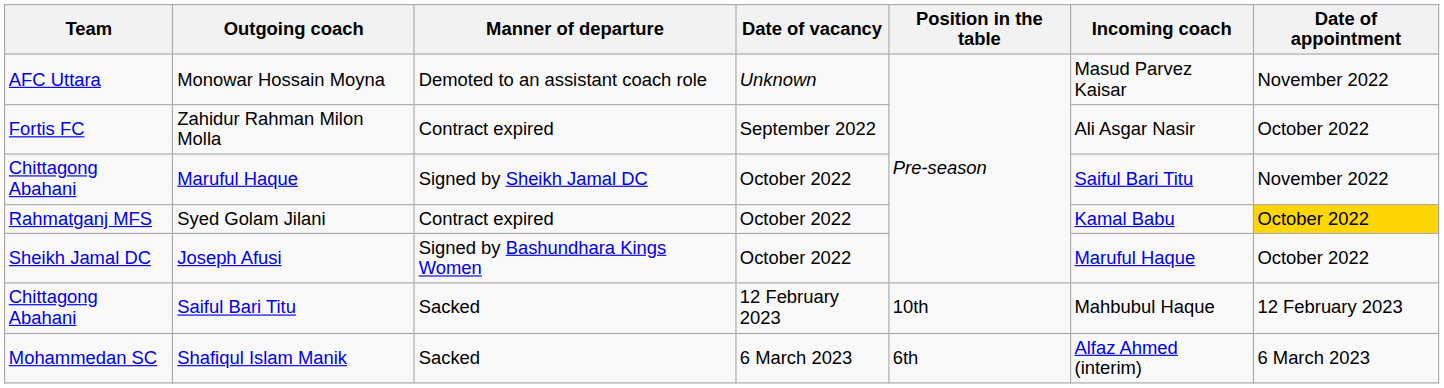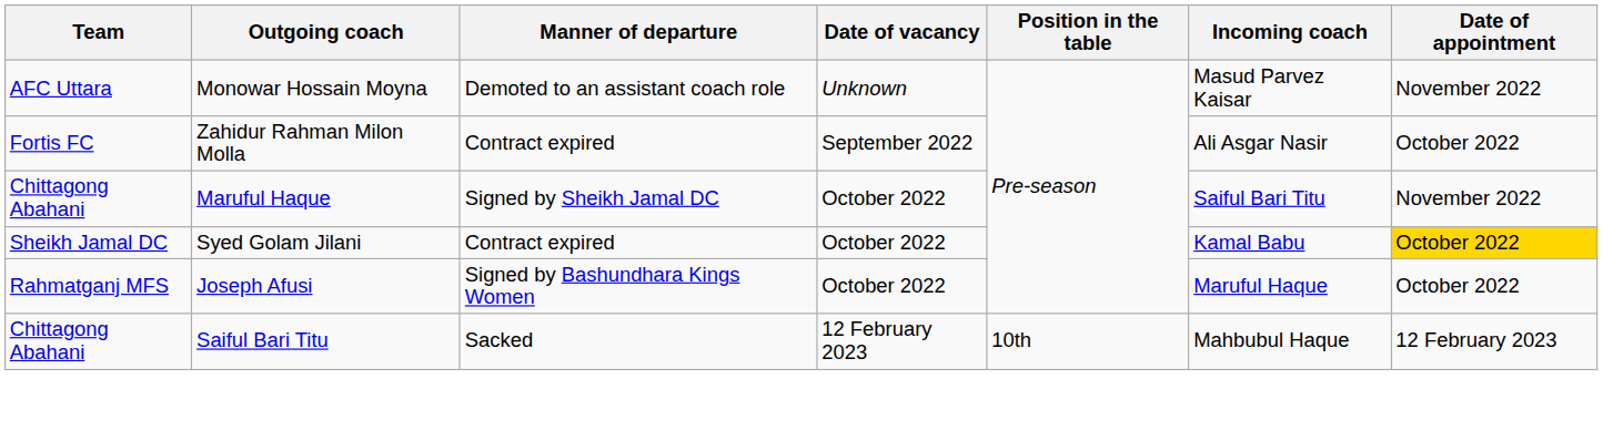 <table class="wikitable">
 <tr>
 <th>Team</th>
 <th>Outgoing coach</th>
 <th>Manner of departure</th>
 <th>Date of vacancy</th>
 <th>Position in the table</th>
 <th>Incoming coach</th>
 <th>Date of appointment</th>
 </tr>
 <tr>
 <td><a href='#'>AFC Uttara</a></td>
 <td> Monowar Hossain Moyna</td>
 <td>Demoted to an assistant coach role</td>
 <td><em>Unknown</em></td>
 <td rowspan="5"><em>Pre-season</em></td>
 <td> Masud Parvez Kaisar</td>
 <td>November 2022</td>
 </tr>
 <tr>
 <td><a href='#'>Fortis FC</a></td>
 <td> Zahidur Rahman Milon Molla</td>
 <td>Contract expired</td>
 <td>September 2022</td>
 <td> Ali Asgar Nasir</td>
 <td>October 2022</td>
 </tr>
 <tr>
 <td><a href='#'>Chittagong Abahani</a></td>
 <td> <a href='#'>Maruful Haque</a></td>
 <td>Signed by <a href='#'>Sheikh Jamal DC</a></td>
 <td>October 2022</td>
 <td> <a href='#'>Saiful Bari Titu</a></td>
 <td>November 2022</td>
 </tr>
 <tr>
-<td><a href='#'>Rahmatganj MFS</a></td>
+<td><a href='#'>Sheikh Jamal DC</a></td>
 <td> Syed Golam Jilani</td>
 <td>Contract expired</td>
 <td>October 2022</td>
 <td> <a href='#'>Kamal Babu</a></td>
 <td style="background: gold;">October 2022</td>
 </tr>
 <tr>
-<td><a href='#'>Sheikh Jamal DC</a></td>
+<td><a href='#'>Rahmatganj MFS</a></td>
 <td> <a href='#'>Joseph Afusi</a></td>
 <td>Signed by <a href='#'>Bashundhara Kings Women</a></td>
 <td>October 2022</td>
 <td> <a href='#'>Maruful Haque</a></td>
 <td>October 2022</td>
 </tr>
 <tr>
 <td><a href='#'>Chittagong Abahani</a></td>
 <td> <a href='#'>Saiful Bari Titu</a></td>
 <td>Sacked</td>
 <td>12 February 2023</td>
 <td>10th</td>
 <td> Mahbubul Haque</td>
 <td>12 February 2023</td>
 </tr>
-<tr>
-<td><a href='#'>Mohammedan SC</a></td>
-<td> <a href='#'>Shafiqul Islam Manik</a></td>
-<td>Sacked</td>
-<td>6 March 2023</td>
-<td>6th</td>
-<td> <a href='#'>Alfaz Ahmed</a> (interim)</td>
-<td>6 March 2023</td>
-</tr>
 </table>
